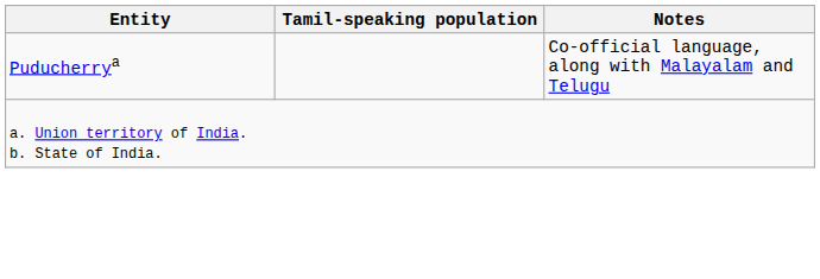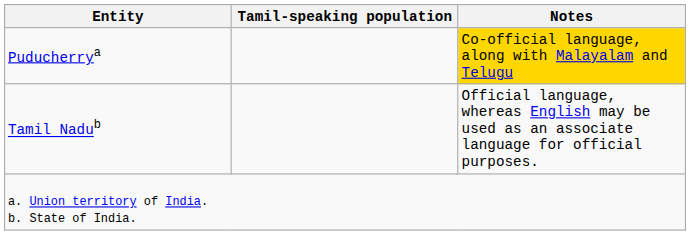 <table class="wikitable sortable">
 <tr>
 <th width=200px>Entity</th>
 <th width=200px>Tamil-speaking population</th>
 <th width=200px>Notes</th>
 </tr>
 <tr>
 <td> <a href='#'>Puducherry</a><sup>a</sup></td>
 <td></td>
-<td>Co-official language, along with <a href='#'>Malayalam</a> and <a href='#'>Telugu</a></td>
+<td style="background: gold;">Co-official language, along with <a href='#'>Malayalam</a> and <a href='#'>Telugu</a></td>
+</tr>
+<tr>
+<td> <a href='#'>Tamil Nadu</a><sup>b</sup></td>
+<td></td>
+<td>Official language, whereas <a href='#'>English</a> may be used as an associate language for official purposes.</td>
 </tr>
 <tr class="sortbottom">
 <td colspan = "3"><br><small>a. <a href='#'>Union territory</a> of <a href='#'>India</a>.<br>b. State of India.</small></td>
 </tr>
 </table>
